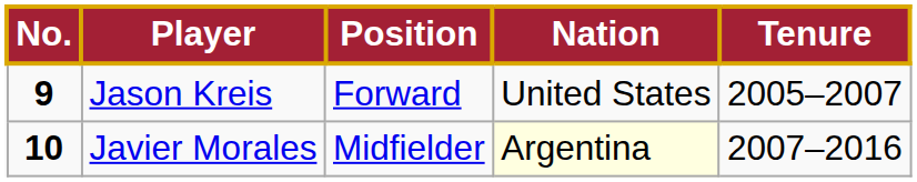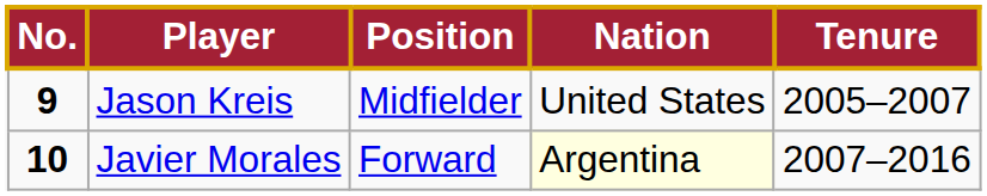 <table class="wikitable">
 <tr>
 <th style="background:#A32035; color:#FFF; border:2px solid #DAA900;" scope="col">No.</th>
 <th style="background:#A32035; color:#FFF; border:2px solid #DAA900;" scope="col">Player</th>
 <th style="background:#A32035; color:#FFF; border:2px solid #DAA900;" scope="col">Position</th>
 <th style="background:#A32035; color:#FFF; border:2px solid #DAA900;" scope="col">Nation</th>
 <th style="background:#A32035; color:#FFF; border:2px solid #DAA900;" scope="col">Tenure</th>
 </tr>
 <tr>
 <td align=center><strong>9</strong></td>
 <td><a href='#'>Jason Kreis</a></td>
-<td><a href='#'>Forward</a></td>
+<td><a href='#'>Midfielder</a></td>
 <td> United States</td>
 <td>2005–2007</td>
 </tr>
 <tr>
 <td align=center><strong>10</strong></td>
 <td><a href='#'>Javier Morales</a></td>
-<td><a href='#'>Midfielder</a></td>
+<td><a href='#'>Forward</a></td>
 <td style="background: lightyellow;"> Argentina</td>
 <td>2007–2016</td>
 </tr>
 </table>
